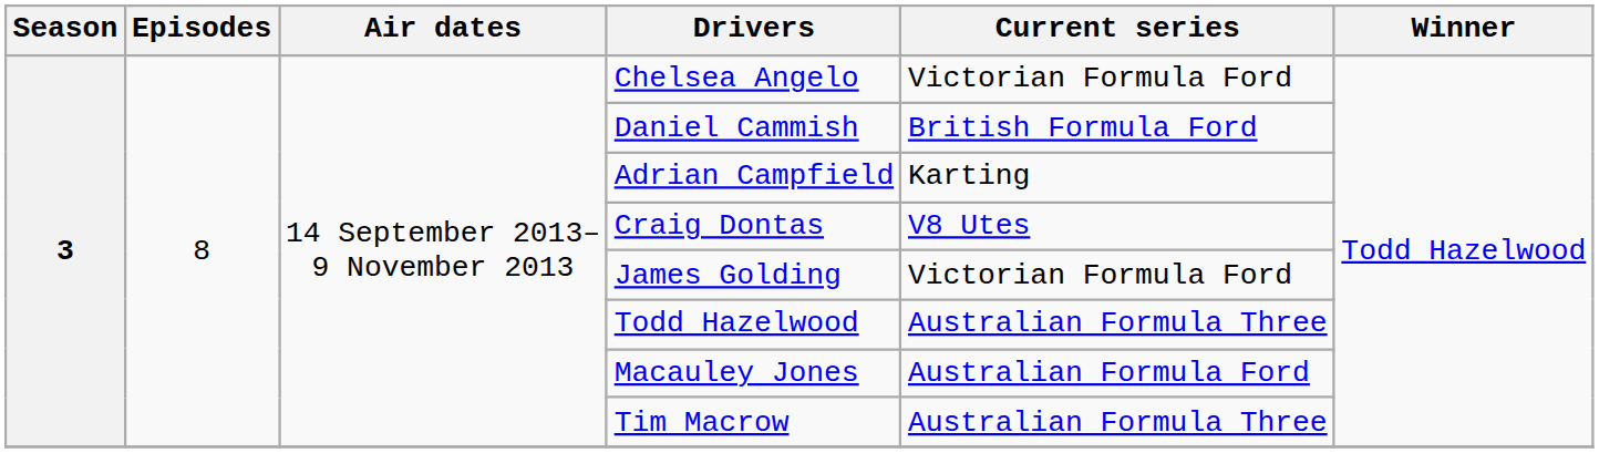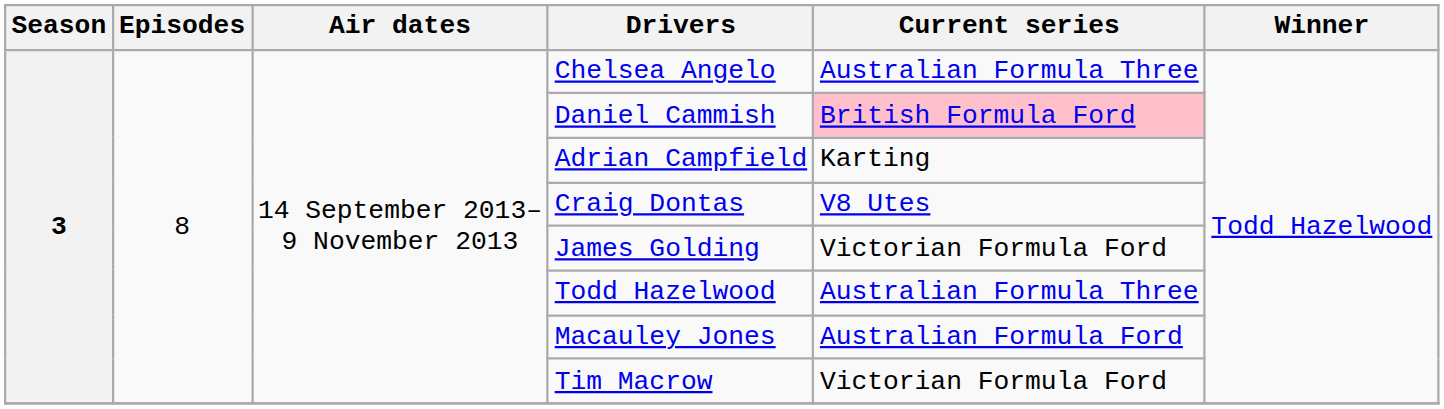 <table class="wikitable" style="font-size: 90%">
 <tr>
 <th>Season</th>
 <th>Episodes</th>
 <th>Air dates</th>
 <th>Drivers</th>
 <th>Current series</th>
 <th>Winner</th>
 </tr>
 <tr>
 <th rowspan=8>3</th>
 <td rowspan=8 align="center">8</td>
 <td rowspan=8 align="center">14 September 2013–<br>9 November 2013</td>
 <td> <a href='#'>Chelsea Angelo</a></td>
-<td>Victorian Formula Ford</td>
+<td><a href='#'>Australian Formula Three</a></td>
 <td rowspan=8> <a href='#'>Todd Hazelwood</a></td>
 </tr>
 <tr>
 <td> <a href='#'>Daniel Cammish</a></td>
-<td><a href='#'>British Formula Ford</a></td>
+<td style="background: pink;"><a href='#'>British Formula Ford</a></td>
 </tr>
 <tr>
 <td> <a href='#'>Adrian Campfield</a></td>
 <td>Karting</td>
 </tr>
 <tr>
 <td> <a href='#'>Craig Dontas</a></td>
 <td><a href='#'>V8 Utes</a></td>
 </tr>
 <tr>
 <td> <a href='#'>James Golding</a></td>
 <td>Victorian Formula Ford</td>
 </tr>
 <tr>
 <td> <a href='#'>Todd Hazelwood</a></td>
 <td><a href='#'>Australian Formula Three</a></td>
 </tr>
 <tr>
 <td> <a href='#'>Macauley Jones</a></td>
 <td><a href='#'>Australian Formula Ford</a></td>
 </tr>
 <tr>
 <td> <a href='#'>Tim Macrow</a></td>
-<td><a href='#'>Australian Formula Three</a></td>
+<td>Victorian Formula Ford</td>
 </tr>
 <tr>
 </tr>
 </table>
